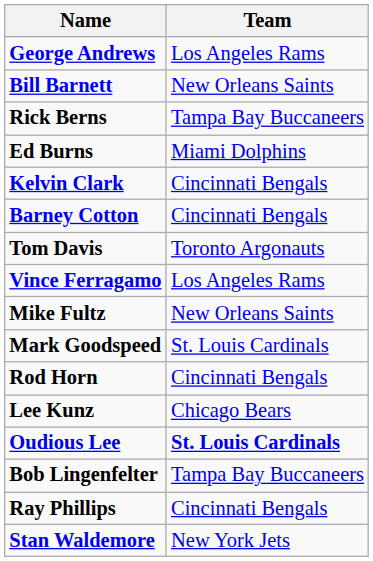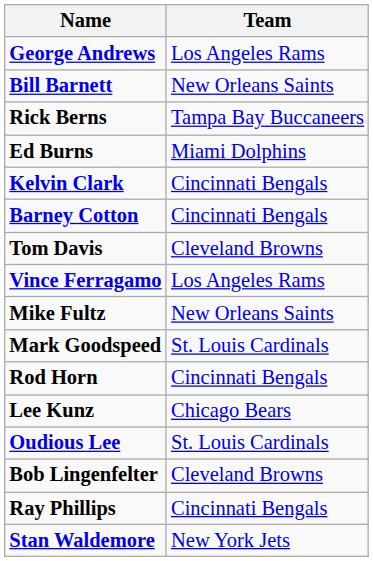 <table class="wikitable">
 <tr>
 <th>Name</th>
 <th>Team</th>
 </tr>
 <tr>
 <td><strong><a href='#'>George Andrews</a></strong></td>
 <td><a href='#'>Los Angeles Rams</a></td>
 </tr>
 <tr>
 <td><strong><a href='#'>Bill Barnett</a></strong></td>
 <td><a href='#'>New Orleans Saints</a></td>
 </tr>
 <tr>
 <td><strong>Rick Berns</strong></td>
 <td><a href='#'>Tampa Bay Buccaneers</a></td>
 </tr>
 <tr>
 <td><strong>Ed Burns</strong></td>
 <td><a href='#'>Miami Dolphins</a></td>
 </tr>
 <tr>
 <td><strong><a href='#'>Kelvin Clark</a></strong></td>
 <td><a href='#'>Cincinnati Bengals</a></td>
 </tr>
 <tr>
 <td><strong><a href='#'>Barney Cotton</a></strong></td>
 <td><a href='#'>Cincinnati Bengals</a></td>
 </tr>
 <tr>
 <td><strong>Tom Davis</strong></td>
-<td><a href='#'>Toronto Argonauts</a></td>
+<td><a href='#'>Cleveland Browns</a></td>
 </tr>
 <tr>
 <td><strong><a href='#'>Vince Ferragamo</a></strong></td>
 <td><a href='#'>Los Angeles Rams</a></td>
 </tr>
 <tr>
 <td><strong>Mike Fultz</strong></td>
 <td><a href='#'>New Orleans Saints</a></td>
 </tr>
 <tr>
 <td><strong>Mark Goodspeed</strong></td>
 <td><a href='#'>St. Louis Cardinals</a></td>
 </tr>
 <tr>
 <td><strong>Rod Horn</strong></td>
 <td><a href='#'>Cincinnati Bengals</a></td>
 </tr>
 <tr>
 <td><strong>Lee Kunz</strong></td>
 <td><a href='#'>Chicago Bears</a></td>
 </tr>
 <tr>
 <td><strong><a href='#'>Oudious Lee</a></strong></td>
-<td><strong><a href='#'>St. Louis Cardinals</a></strong></td>
+<td><a href='#'>St. Louis Cardinals</a></td>
 </tr>
 <tr>
 <td><strong>Bob Lingenfelter</strong></td>
-<td><a href='#'>Tampa Bay Buccaneers</a></td>
+<td><a href='#'>Cleveland Browns</a></td>
 </tr>
 <tr>
 <td><strong>Ray Phillips</strong></td>
 <td><a href='#'>Cincinnati Bengals</a></td>
 </tr>
 <tr>
 <td><strong><a href='#'>Stan Waldemore</a></strong></td>
 <td><a href='#'>New York Jets</a></td>
 </tr>
 </table>
